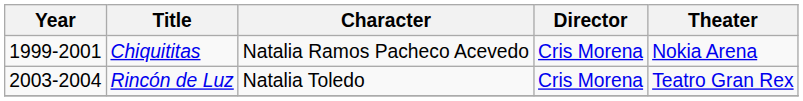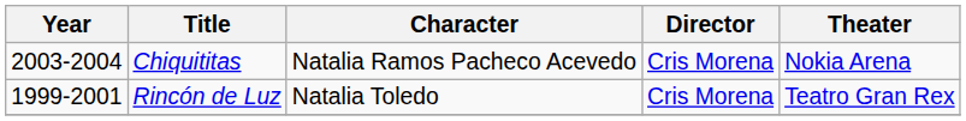 <table class="wikitable" style="font-size: 90%;">
 <tr>
 <th>Year</th>
 <th>Title</th>
 <th>Character</th>
 <th>Director</th>
 <th>Theater</th>
 </tr>
 <tr>
-<td>1999-2001</td>
+<td>2003-2004</td>
 <td><em><a href='#'>Chiquititas</a></em></td>
 <td>Natalia Ramos Pacheco Acevedo</td>
 <td><a href='#'>Cris Morena</a></td>
 <td><a href='#'>Nokia Arena</a></td>
 </tr>
 <tr>
-<td>2003-2004</td>
+<td>1999-2001</td>
 <td><em><a href='#'>Rincón de Luz</a></em></td>
 <td>Natalia Toledo</td>
 <td><a href='#'>Cris Morena</a></td>
 <td><a href='#'>Teatro Gran Rex</a></td>
 </tr>
 <tr>
 </tr>
 </table>
